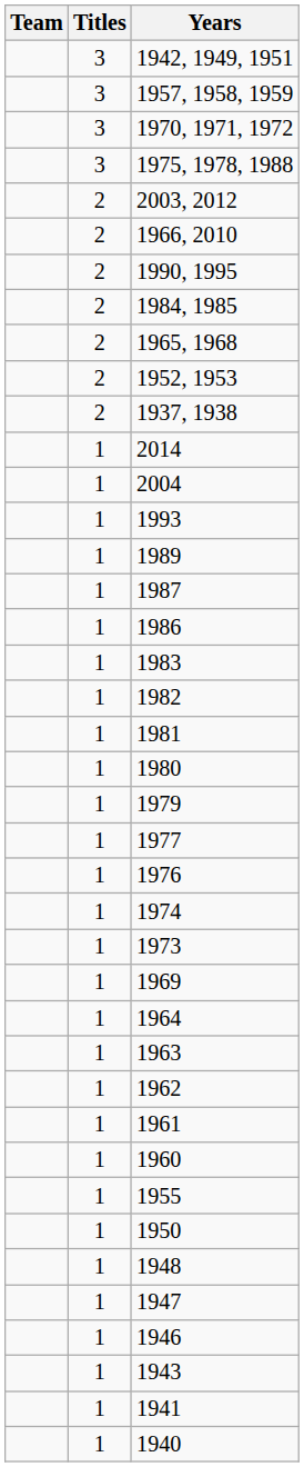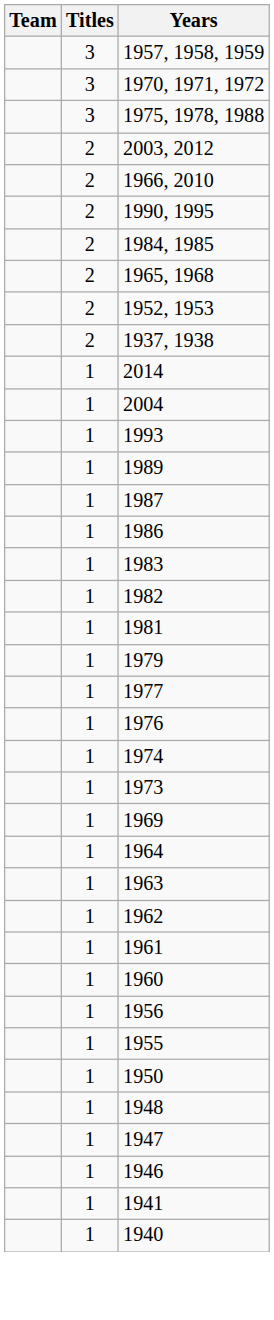 <table class="wikitable sortable" style="text-align:center">
 <tr>
 <th>Team</th>
 <th>Titles</th>
 <th>Years</th>
-</tr>
-<tr>
-<td style=><em></em></td>
-<td>3</td>
-<td align=left>1942, 1949, 1951</td>
 </tr>
 <tr>
 <td style=><em></em></td>
 <td>3</td>
 <td align=left>1957, 1958, 1959</td>
 </tr>
 <tr>
 <td style=><em></em></td>
 <td>3</td>
 <td align=left>1970, 1971, 1972</td>
 </tr>
 <tr>
 <td style=><em></em></td>
 <td>3</td>
 <td align=left>1975, 1978, 1988</td>
 </tr>
 <tr>
 <td style=><em></em></td>
 <td>2</td>
 <td align=left>2003, 2012</td>
 </tr>
 <tr>
 <td style=><em></em></td>
 <td>2</td>
 <td align=left>1966, 2010</td>
 </tr>
 <tr>
 <td style=><em></em></td>
 <td>2</td>
 <td align=left>1990, 1995</td>
 </tr>
 <tr>
 <td style=><em></em></td>
 <td>2</td>
 <td align=left>1984, 1985</td>
 </tr>
 <tr>
 <td style=><em></em></td>
 <td>2</td>
 <td align=left>1965, 1968</td>
 </tr>
 <tr>
 <td style=><em></em></td>
 <td>2</td>
 <td align=left>1952, 1953</td>
 </tr>
 <tr>
 <td style=><em></em></td>
 <td>2</td>
 <td align=left>1937, 1938</td>
 </tr>
 <tr>
 <td style=><em></em></td>
 <td>1</td>
 <td align=left>2014</td>
 </tr>
 <tr>
 <td style=><em></em></td>
 <td>1</td>
 <td align=left>2004</td>
 </tr>
 <tr>
 <td style=><em></em></td>
 <td>1</td>
 <td align=left>1993</td>
 </tr>
 <tr>
 <td style=><em></em></td>
 <td>1</td>
 <td align=left>1989</td>
 </tr>
 <tr>
 <td style=><em></em></td>
 <td>1</td>
 <td align=left>1987</td>
 </tr>
 <tr>
 <td style=><em></em></td>
 <td>1</td>
 <td align=left>1986</td>
 </tr>
 <tr>
 <td style=><em></em></td>
 <td>1</td>
 <td align=left>1983</td>
 </tr>
 <tr>
 <td style=><em></em></td>
 <td>1</td>
 <td align=left>1982</td>
 </tr>
 <tr>
 <td style=><em></em></td>
 <td>1</td>
 <td align=left>1981</td>
 </tr>
 <tr>
 <td style=><em></em></td>
 <td>1</td>
-<td align=left>1980</td>
-</tr>
-<tr>
-<td style=><em></em></td>
-<td>1</td>
 <td align=left>1979</td>
 </tr>
 <tr>
 <td style=><em></em></td>
 <td>1</td>
 <td align=left>1977</td>
 </tr>
 <tr>
 <td style=><em></em></td>
 <td>1</td>
 <td align=left>1976</td>
 </tr>
 <tr>
 <td style=><em></em></td>
 <td>1</td>
 <td align=left>1974</td>
 </tr>
 <tr>
 <td style=><em></em></td>
 <td>1</td>
 <td align=left>1973</td>
 </tr>
 <tr>
 <td style=><em></em></td>
 <td>1</td>
 <td align=left>1969</td>
 </tr>
 <tr>
 <td style=><em></em></td>
 <td>1</td>
 <td align=left>1964</td>
 </tr>
 <tr>
 <td style=><em></em></td>
 <td>1</td>
 <td align=left>1963</td>
 </tr>
 <tr>
 <td style=><em></em></td>
 <td>1</td>
 <td align=left>1962</td>
 </tr>
 <tr>
 <td style=><em></em></td>
 <td>1</td>
 <td align=left>1961</td>
 </tr>
 <tr>
 <td style=><em></em></td>
 <td>1</td>
 <td align=left>1960</td>
 </tr>
 <tr>
 <td style=><em></em></td>
 <td>1</td>
+<td align=left>1956</td>
+</tr>
+<tr>
+<td style=><em></em></td>
+<td>1</td>
 <td align=left>1955</td>
 </tr>
 <tr>
 <td style=><em></em></td>
 <td>1</td>
 <td align=left>1950</td>
 </tr>
 <tr>
 <td style=><em></em></td>
 <td>1</td>
 <td align=left>1948</td>
 </tr>
 <tr>
 <td style=><em></em></td>
 <td>1</td>
 <td align=left>1947</td>
 </tr>
 <tr>
 <td style=><em></em></td>
 <td>1</td>
 <td align=left>1946</td>
 </tr>
 <tr>
 <td style=><em></em></td>
 <td>1</td>
-<td align=left>1943</td>
-</tr>
-<tr>
-<td style=><em></em></td>
-<td>1</td>
 <td align=left>1941</td>
 </tr>
 <tr>
 <td style=><em></em></td>
 <td>1</td>
 <td align=left>1940</td>
 </tr>
 </table>
